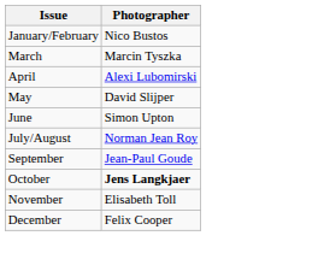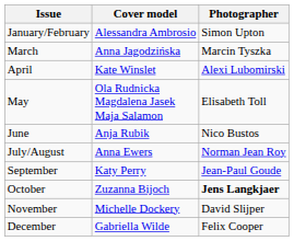 <table class="sortable wikitable">
 <tr>
 <th>Issue</th>
+<th>Cover model</th>
 <th>Photographer</th>
 </tr>
 <tr>
 <td>January/February</td>
-<td>Nico Bustos</td>
+<td><a href='#'>Alessandra Ambrosio</a></td>
+<td>Simon Upton</td>
 </tr>
 <tr>
 <td>March</td>
+<td><a href='#'>Anna Jagodzińska</a></td>
 <td>Marcin Tyszka</td>
 </tr>
 <tr>
 <td>April</td>
+<td><a href='#'>Kate Winslet</a></td>
 <td><a href='#'>Alexi Lubomirski</a></td>
 </tr>
 <tr>
 <td>May</td>
-<td>David Slijper</td>
+<td><a href='#'>Ola Rudnicka</a><br><a href='#'>Magdalena Jasek</a><br><a href='#'>Maja Salamon</a></td>
+<td>Elisabeth Toll</td>
 </tr>
 <tr>
 <td>June</td>
-<td>Simon Upton</td>
+<td><a href='#'>Anja Rubik</a></td>
+<td>Nico Bustos</td>
 </tr>
 <tr>
 <td>July/August</td>
+<td><a href='#'>Anna Ewers</a></td>
 <td><a href='#'>Norman Jean Roy</a></td>
 </tr>
 <tr>
 <td>September</td>
+<td><a href='#'>Katy Perry</a></td>
 <td><a href='#'>Jean-Paul Goude</a></td>
 </tr>
 <tr>
 <td>October</td>
+<td><a href='#'>Zuzanna Bijoch</a></td>
 <td><strong>Jens Langkjaer</strong></td>
 </tr>
 <tr>
 <td>November</td>
-<td>Elisabeth Toll</td>
+<td><a href='#'>Michelle Dockery</a></td>
+<td>David Slijper</td>
 </tr>
 <tr>
 <td>December</td>
+<td><a href='#'>Gabriella Wilde</a></td>
 <td>Felix Cooper</td>
 </tr>
 </table>
